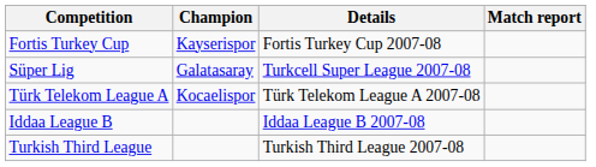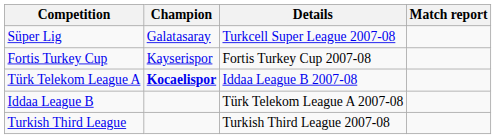 <table class="wikitable">
 <tr>
 <th>Competition</th>
 <th>Champion</th>
 <th>Details</th>
 <th>Match report</th>
 </tr>
 <tr>
+<td><a href='#'>Süper Lig</a></td>
+<td><a href='#'>Galatasaray</a></td>
+<td><a href='#'>Turkcell Super League 2007-08</a></td>
+<td></td>
+</tr>
+<tr>
 <td><a href='#'>Fortis Turkey Cup</a></td>
 <td><a href='#'>Kayserispor</a></td>
 <td>Fortis Turkey Cup 2007-08</td>
 <td></td>
 </tr>
 <tr>
-<td><a href='#'>Süper Lig</a></td>
-<td><a href='#'>Galatasaray</a></td>
-<td><a href='#'>Turkcell Super League 2007-08</a></td>
-<td></td>
-</tr>
-<tr>
 <td><a href='#'>Türk Telekom League A</a></td>
-<td><a href='#'>Kocaelispor</a></td>
-<td>Türk Telekom League A 2007-08</td>
+<td><strong><a href='#'>Kocaelispor</a></strong></td>
+<td><a href='#'>Iddaa League B 2007-08</a></td>
 <td></td>
 </tr>
 <tr>
 <td><a href='#'>Iddaa League B</a></td>
 <td></td>
-<td><a href='#'>Iddaa League B 2007-08</a></td>
+<td>Türk Telekom League A 2007-08</td>
 <td></td>
 </tr>
 <tr>
 <td><a href='#'>Turkish Third League</a></td>
 <td></td>
 <td>Turkish Third League 2007-08</td>
 </tr>
 </table>
